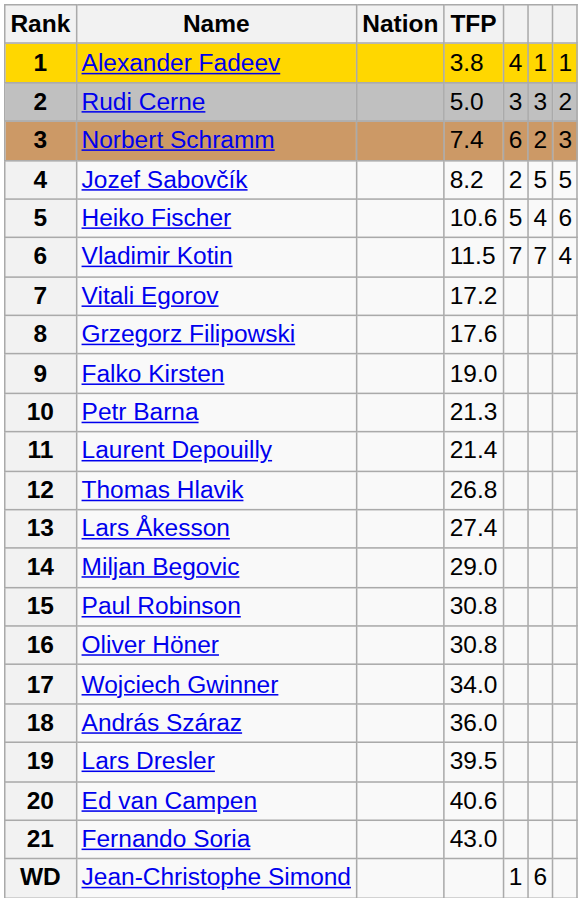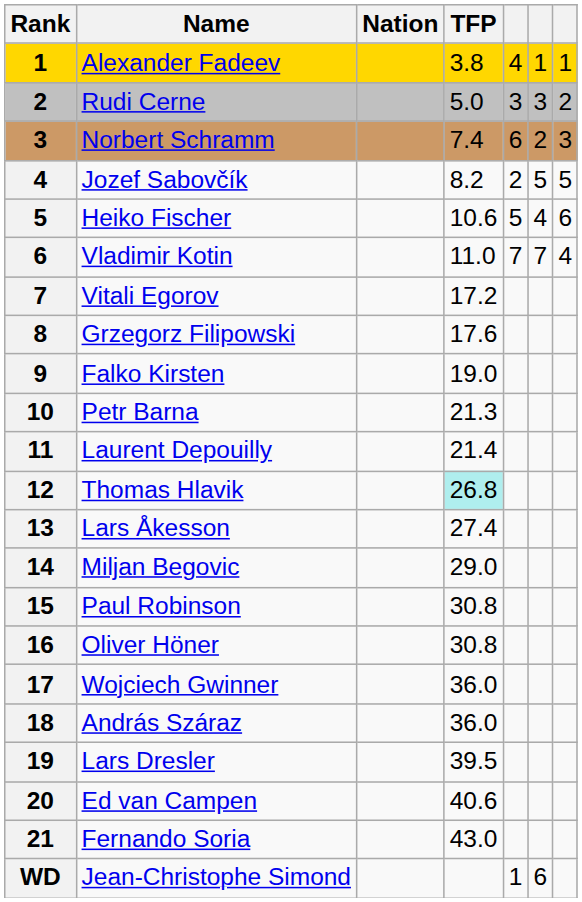 <table class="wikitable">
 <tr>
 <th>Rank</th>
 <th>Name</th>
 <th>Nation</th>
 <th>TFP</th>
 <th></th>
 <th></th>
 <th></th>
 </tr>
 <tr bgcolor="gold">
 <td align="center"><strong>1</strong></td>
 <td><a href='#'>Alexander Fadeev</a></td>
 <td></td>
 <td>3.8</td>
 <td>4</td>
 <td>1</td>
 <td>1</td>
 </tr>
 <tr bgcolor="silver">
 <td align="center"><strong>2</strong></td>
 <td><a href='#'>Rudi Cerne</a></td>
 <td></td>
 <td>5.0</td>
 <td>3</td>
 <td>3</td>
 <td>2</td>
 </tr>
 <tr bgcolor="cc9966">
 <td align="center"><strong>3</strong></td>
 <td><a href='#'>Norbert Schramm</a></td>
 <td></td>
 <td>7.4</td>
 <td>6</td>
 <td>2</td>
 <td>3</td>
 </tr>
 <tr>
 <th>4</th>
 <td><a href='#'>Jozef Sabovčík</a></td>
 <td></td>
 <td>8.2</td>
 <td>2</td>
 <td>5</td>
 <td>5</td>
 </tr>
 <tr>
 <th>5</th>
 <td><a href='#'>Heiko Fischer</a></td>
 <td></td>
 <td>10.6</td>
 <td>5</td>
 <td>4</td>
 <td>6</td>
 </tr>
 <tr>
 <th>6</th>
 <td><a href='#'>Vladimir Kotin</a></td>
 <td></td>
-<td>11.5</td>
+<td>11.0</td>
 <td>7</td>
 <td>7</td>
 <td>4</td>
 </tr>
 <tr>
 <th>7</th>
 <td><a href='#'>Vitali Egorov</a></td>
 <td></td>
 <td>17.2</td>
 <td></td>
 <td></td>
 <td></td>
 </tr>
 <tr>
 <th>8</th>
 <td><a href='#'>Grzegorz Filipowski</a></td>
 <td></td>
 <td>17.6</td>
 <td></td>
 <td></td>
 <td></td>
 </tr>
 <tr>
 <th>9</th>
 <td><a href='#'>Falko Kirsten</a></td>
 <td></td>
 <td>19.0</td>
 <td></td>
 <td></td>
 <td></td>
 </tr>
 <tr>
 <th>10</th>
 <td><a href='#'>Petr Barna</a></td>
 <td></td>
 <td>21.3</td>
 <td></td>
 <td></td>
 <td></td>
 </tr>
 <tr>
 <th>11</th>
 <td><a href='#'>Laurent Depouilly</a></td>
 <td></td>
 <td>21.4</td>
 <td></td>
 <td></td>
 <td></td>
 </tr>
 <tr>
 <th>12</th>
 <td><a href='#'>Thomas Hlavik</a></td>
 <td></td>
-<td>26.8</td>
+<td style="background: paleturquoise;">26.8</td>
 <td></td>
 <td></td>
 <td></td>
 </tr>
 <tr>
 <th>13</th>
 <td><a href='#'>Lars Åkesson</a></td>
 <td></td>
 <td>27.4</td>
 <td></td>
 <td></td>
 <td></td>
 </tr>
 <tr>
 <th>14</th>
 <td><a href='#'>Miljan Begovic</a></td>
 <td></td>
 <td>29.0</td>
 <td></td>
 <td></td>
 <td></td>
 </tr>
 <tr>
 <th>15</th>
 <td><a href='#'>Paul Robinson</a></td>
 <td></td>
 <td>30.8</td>
 <td></td>
 <td></td>
 <td></td>
 </tr>
 <tr>
 <th>16</th>
 <td><a href='#'>Oliver Höner</a></td>
 <td></td>
 <td>30.8</td>
 <td></td>
 <td></td>
 <td></td>
 </tr>
 <tr>
 <th>17</th>
 <td><a href='#'>Wojciech Gwinner</a></td>
 <td></td>
-<td>34.0</td>
+<td>36.0</td>
 <td></td>
 <td></td>
 <td></td>
 </tr>
 <tr>
 <th>18</th>
 <td><a href='#'>András Száraz</a></td>
 <td></td>
 <td>36.0</td>
 <td></td>
 <td></td>
 <td></td>
 </tr>
 <tr>
 <th>19</th>
 <td><a href='#'>Lars Dresler</a></td>
 <td></td>
 <td>39.5</td>
 <td></td>
 <td></td>
 <td></td>
 </tr>
 <tr>
 <th>20</th>
 <td><a href='#'>Ed van Campen</a></td>
 <td></td>
 <td>40.6</td>
 <td></td>
 <td></td>
 <td></td>
 </tr>
 <tr>
 <th>21</th>
 <td><a href='#'>Fernando Soria</a></td>
 <td></td>
 <td>43.0</td>
 <td></td>
 <td></td>
 <td></td>
 </tr>
 <tr>
 <th>WD</th>
 <td><a href='#'>Jean-Christophe Simond</a></td>
 <td></td>
 <td></td>
 <td>1</td>
 <td>6</td>
 <td></td>
 </tr>
 </table>
